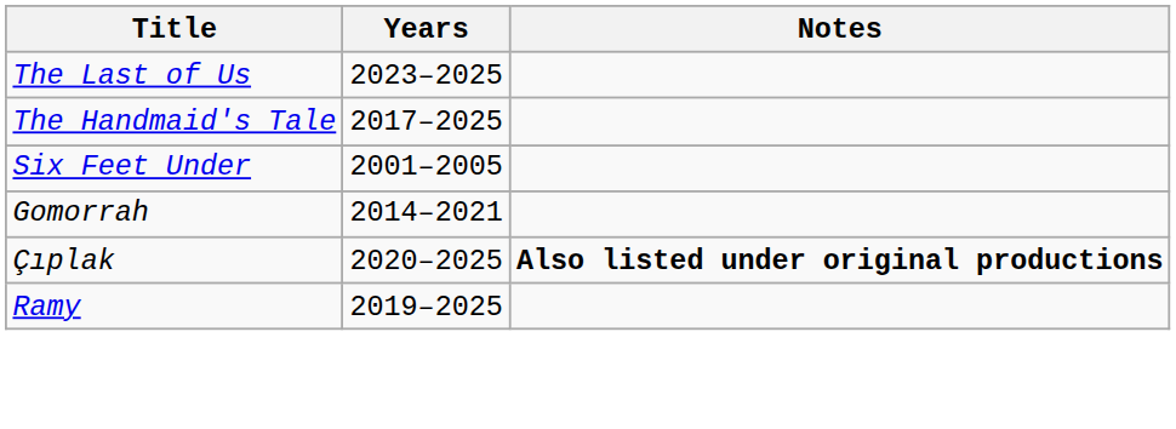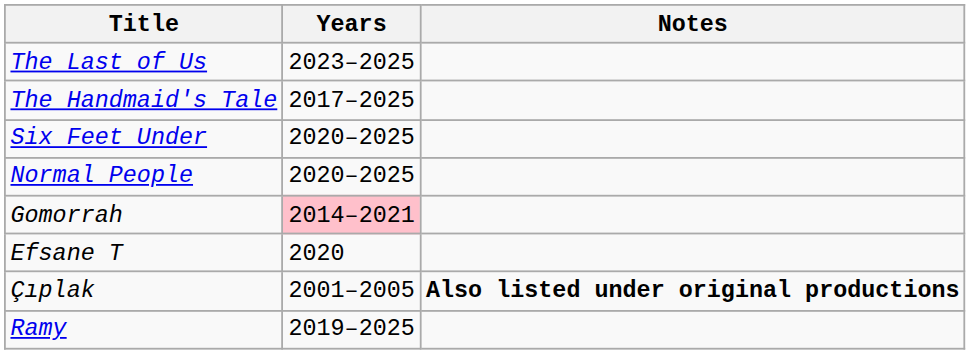 <table class="wikitable sortable">
 <tr>
 <th>Title</th>
 <th>Years</th>
 <th>Notes</th>
 </tr>
 <tr>
 <td><em><a href='#'>The Last of Us</a></em></td>
 <td>2023–2025</td>
 <td></td>
 </tr>
 <tr>
 <td><em><a href='#'>The Handmaid's Tale</a></em></td>
 <td>2017–2025</td>
 <td></td>
 </tr>
 <tr>
 <td><em><a href='#'>Six Feet Under</a></em></td>
-<td>2001–2005</td>
+<td>2020–2025</td>
+<td></td>
+</tr>
+<tr>
+<td><em><a href='#'>Normal People</a></em></td>
+<td>2020–2025</td>
 <td></td>
 </tr>
 <tr>
 <td><em>Gomorrah</em></td>
-<td>2014–2021</td>
+<td style="background: pink;">2014–2021</td>
+<td></td>
+</tr>
+<tr>
+<td><em>Efsane T</em></td>
+<td>2020</td>
 <td></td>
 </tr>
 <tr>
 <td><em>Çıplak</em></td>
-<td>2020–2025</td>
+<td>2001–2005</td>
 <td><strong>Also listed under original productions</strong></td>
 </tr>
 <tr>
 <td><em><a href='#'>Ramy</a></em></td>
 <td>2019–2025</td>
 <td></td>
 </tr>
 </table>
